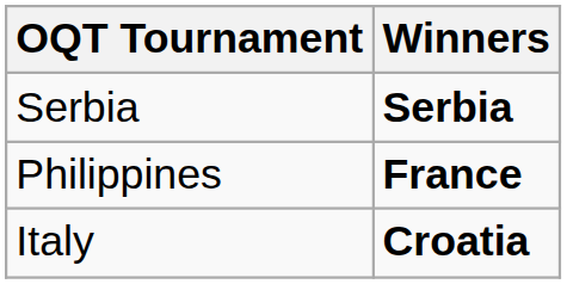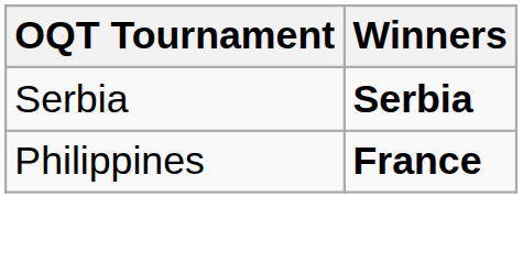 <table class="wikitable">
 <tr>
 <th>OQT Tournament</th>
 <th>Winners</th>
 </tr>
 <tr>
 <td> Serbia</td>
 <td> <strong>Serbia</strong></td>
 </tr>
 <tr>
 <td> Philippines</td>
 <td> <strong>France</strong></td>
 </tr>
-<tr>
-<td> Italy</td>
-<td> <strong>Croatia</strong></td>
-</tr>
 </table>
